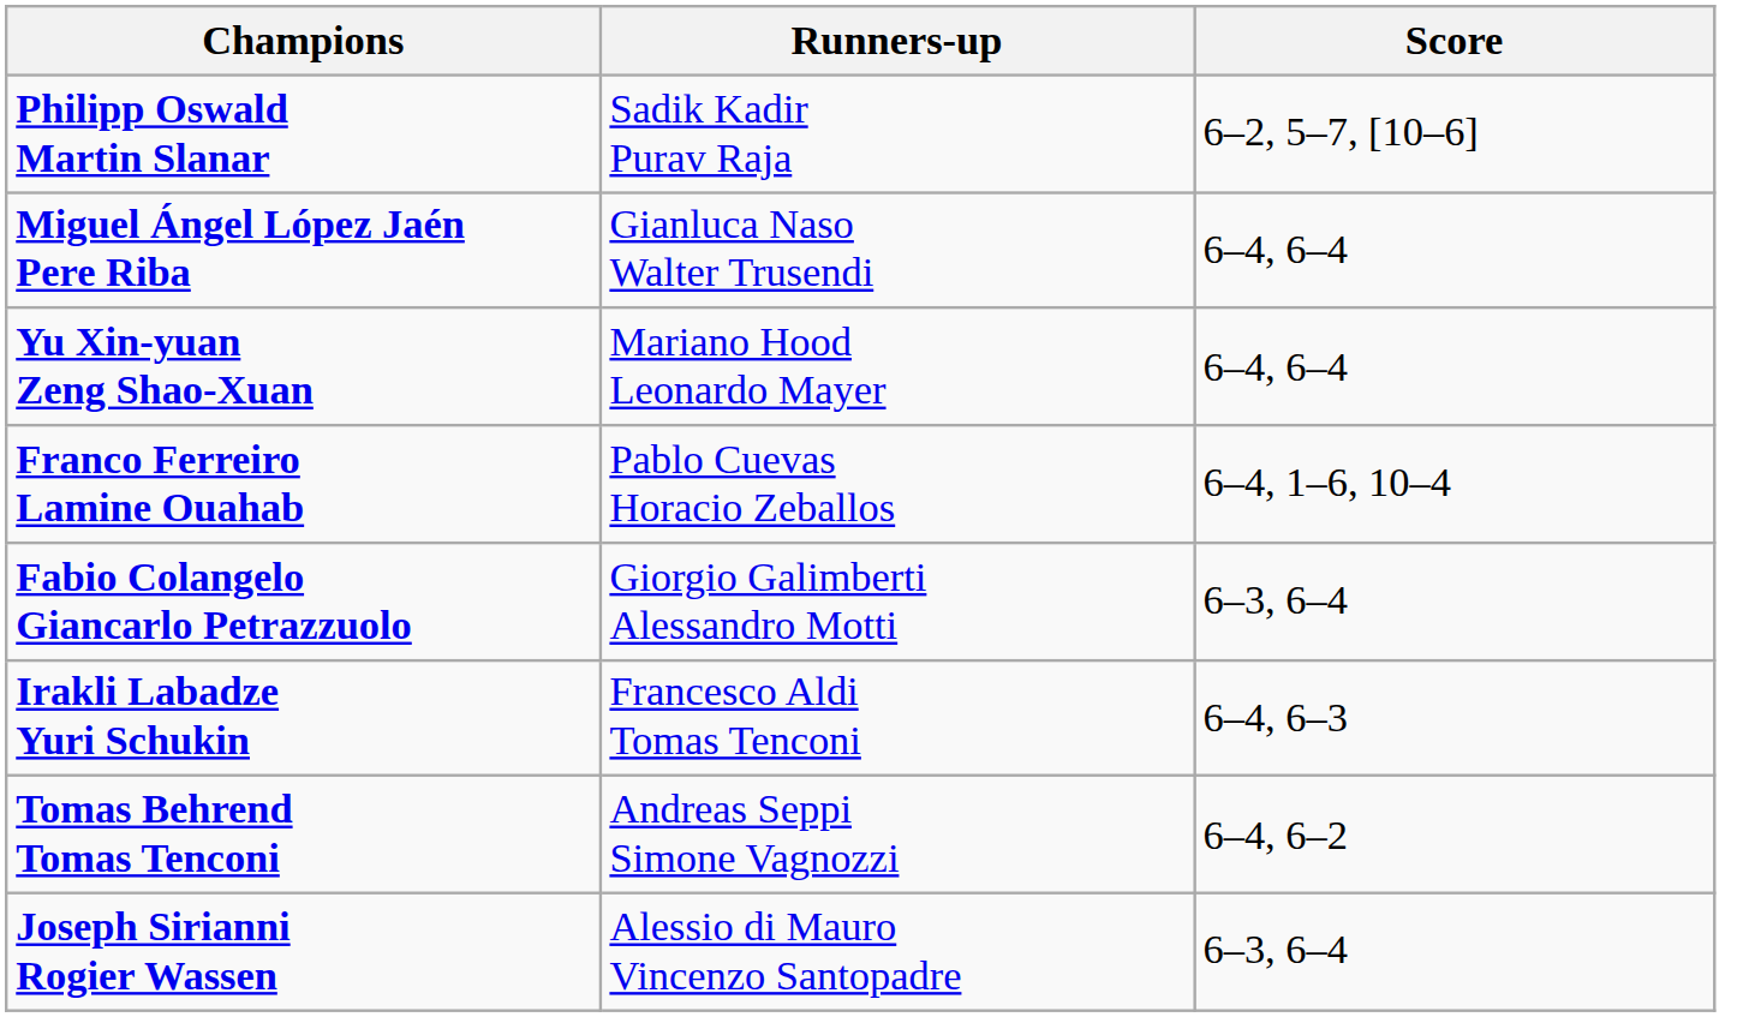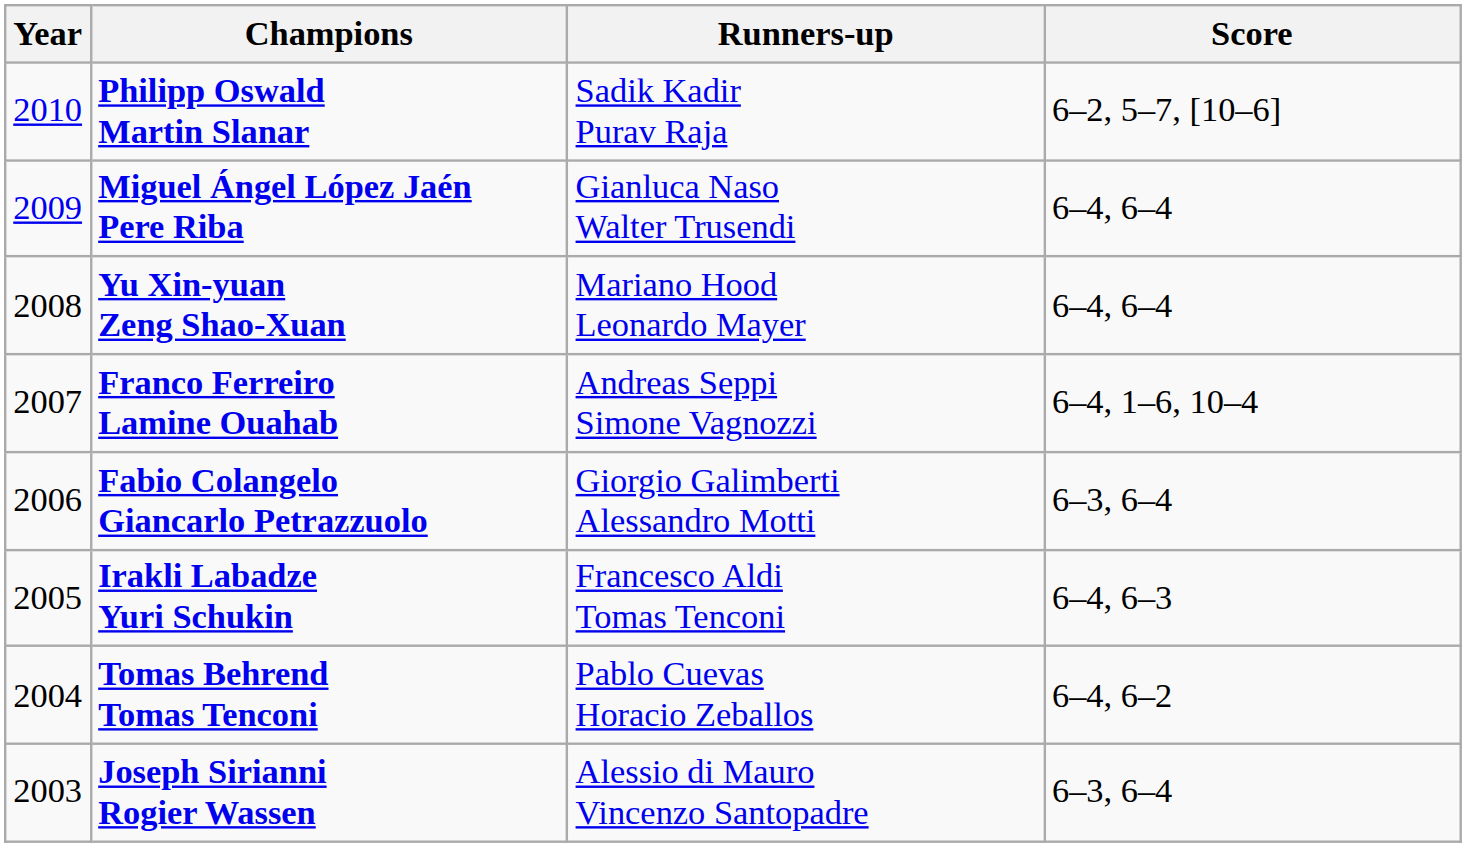 <table class="wikitable" style="font-size:90%">
 <tr>
+<th>Year</th>
 <th width="200">Champions</th>
 <th width="200">Runners-up</th>
 <th width="175">Score</th>
 </tr>
 <tr>
+<td><a href='#'>2010</a></td>
 <td> <strong><a href='#'>Philipp Oswald</a></strong> <br> <strong><a href='#'>Martin Slanar</a></strong></td>
 <td> <a href='#'>Sadik Kadir</a> <br> <a href='#'>Purav Raja</a></td>
 <td>6–2, 5–7, [10–6]</td>
 </tr>
 <tr>
+<td><a href='#'>2009</a></td>
 <td> <strong><a href='#'>Miguel Ángel López Jaén</a></strong><br> <strong><a href='#'>Pere Riba</a></strong></td>
 <td> <a href='#'>Gianluca Naso</a><br> <a href='#'>Walter Trusendi</a></td>
 <td>6–4, 6–4</td>
 </tr>
 <tr>
+<td>2008</td>
 <td> <strong><a href='#'>Yu Xin-yuan</a></strong> <br>  <strong><a href='#'>Zeng Shao-Xuan</a></strong></td>
 <td> <a href='#'>Mariano Hood</a> <br>  <a href='#'>Leonardo Mayer</a></td>
 <td>6–4, 6–4</td>
 </tr>
 <tr>
+<td>2007</td>
 <td> <strong><a href='#'>Franco Ferreiro</a></strong> <br>  <strong><a href='#'>Lamine Ouahab</a></strong></td>
-<td> <a href='#'>Pablo Cuevas</a> <br>  <a href='#'>Horacio Zeballos</a></td>
+<td> <a href='#'>Andreas Seppi</a> <br>  <a href='#'>Simone Vagnozzi</a></td>
 <td>6–4, 1–6, 10–4</td>
 </tr>
 <tr>
+<td>2006</td>
 <td> <strong><a href='#'>Fabio Colangelo</a></strong> <br>  <strong><a href='#'>Giancarlo Petrazzuolo</a></strong></td>
 <td> <a href='#'>Giorgio Galimberti</a> <br>  <a href='#'>Alessandro Motti</a></td>
 <td>6–3, 6–4</td>
 </tr>
 <tr>
+<td>2005</td>
 <td> <strong><a href='#'>Irakli Labadze</a></strong> <br>  <strong><a href='#'>Yuri Schukin</a></strong></td>
 <td> <a href='#'>Francesco Aldi</a> <br>  <a href='#'>Tomas Tenconi</a></td>
 <td>6–4, 6–3</td>
 </tr>
 <tr>
+<td>2004</td>
 <td> <strong><a href='#'>Tomas Behrend</a></strong> <br>  <strong><a href='#'>Tomas Tenconi</a></strong></td>
-<td> <a href='#'>Andreas Seppi</a> <br>  <a href='#'>Simone Vagnozzi</a></td>
+<td> <a href='#'>Pablo Cuevas</a> <br>  <a href='#'>Horacio Zeballos</a></td>
 <td>6–4, 6–2</td>
 </tr>
 <tr>
+<td>2003</td>
 <td> <strong><a href='#'>Joseph Sirianni</a></strong> <br>  <strong><a href='#'>Rogier Wassen</a></strong></td>
 <td> <a href='#'>Alessio di Mauro</a> <br>  <a href='#'>Vincenzo Santopadre</a></td>
 <td>6–3, 6–4</td>
 </tr>
 </table>
